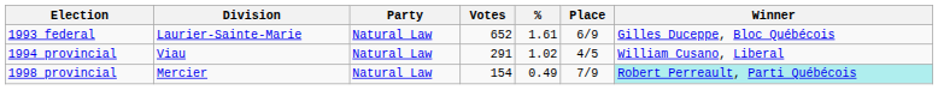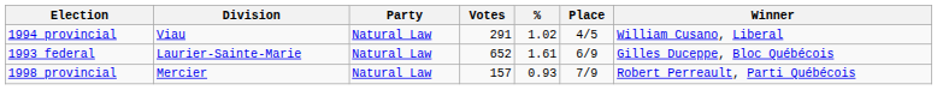 <table class="wikitable" width="1000">
 <tr>
 <th align="left">Election</th>
 <th align="left">Division</th>
 <th align="left">Party</th>
 <th align="right">Votes</th>
 <th align="right">%</th>
 <th align="center">Place</th>
 <th align="center">Winner</th>
 </tr>
 <tr>
+<td align="left"><a href='#'>1994 provincial</a></td>
+<td align="left"><a href='#'>Viau</a></td>
+<td align="left"><a href='#'>Natural Law</a></td>
+<td align="right">291</td>
+<td align="right">1.02</td>
+<td align="center">4/5</td>
+<td align="left"><a href='#'>William Cusano</a>, <a href='#'>Liberal</a></td>
+</tr>
+<tr>
 <td align="left"><a href='#'>1993 federal</a></td>
 <td align="left"><a href='#'>Laurier-Sainte-Marie</a></td>
 <td align="left"><a href='#'>Natural Law</a></td>
 <td align="right">652</td>
 <td align="right">1.61</td>
 <td align="center">6/9</td>
 <td align="left"><a href='#'>Gilles Duceppe</a>, <a href='#'>Bloc Québécois</a></td>
 </tr>
 <tr>
-<td align="left"><a href='#'>1994 provincial</a></td>
-<td align="left"><a href='#'>Viau</a></td>
-<td align="left"><a href='#'>Natural Law</a></td>
-<td align="right">291</td>
-<td align="right">1.02</td>
-<td align="center">4/5</td>
-<td align="left"><a href='#'>William Cusano</a>, <a href='#'>Liberal</a></td>
-</tr>
-<tr>
 <td align="left"><a href='#'>1998 provincial</a></td>
 <td align="left"><a href='#'>Mercier</a></td>
 <td align="left"><a href='#'>Natural Law</a></td>
-<td align="right">154</td>
-<td align="right">0.49</td>
+<td align="right">157</td>
+<td align="right">0.93</td>
 <td align="center">7/9</td>
-<td align="left" style="background: paleturquoise;"><a href='#'>Robert Perreault</a>, <a href='#'>Parti Québécois</a></td>
+<td align="left"><a href='#'>Robert Perreault</a>, <a href='#'>Parti Québécois</a></td>
 </tr>
 </table>
